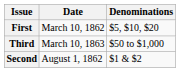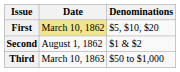 <table class="wikitable">
 <tr>
 <th scope="col">Issue</th>
 <th scope="col">Date</th>
 <th scope="col">Denominations</th>
 </tr>
 <tr>
 <th scope="row">First</th>
-<td>March 10, 1862</td>
+<td style="background: khaki;">March 10, 1862</td>
 <td>$5, $10, $20</td>
+</tr>
+<tr>
+<th scope="row">Second</th>
+<td>August 1, 1862</td>
+<td>$1 & $2</td>
 </tr>
 <tr>
 <th scope="row">Third</th>
 <td>March 10, 1863</td>
 <td>$50 to $1,000</td>
 </tr>
-<tr>
-<th scope="row">Second</th>
-<td>August 1, 1862</td>
-<td>$1 & $2</td>
-</tr>
 </table>
